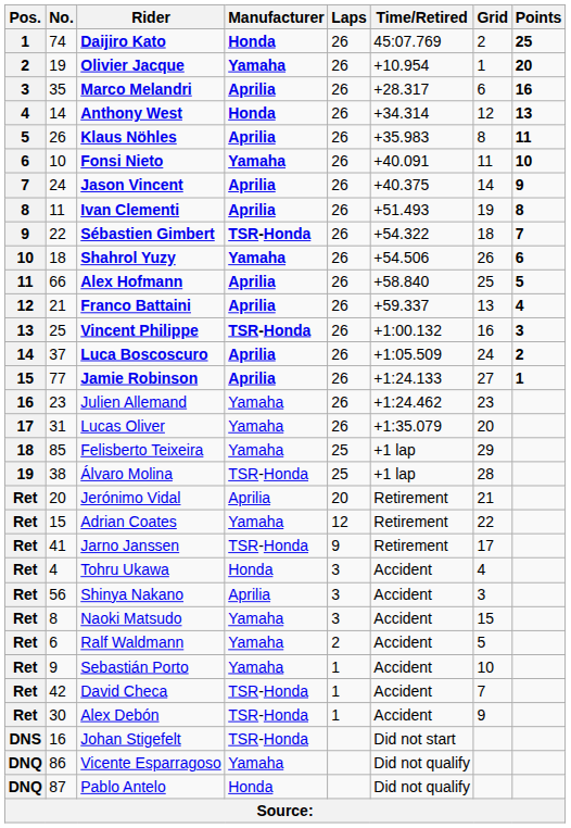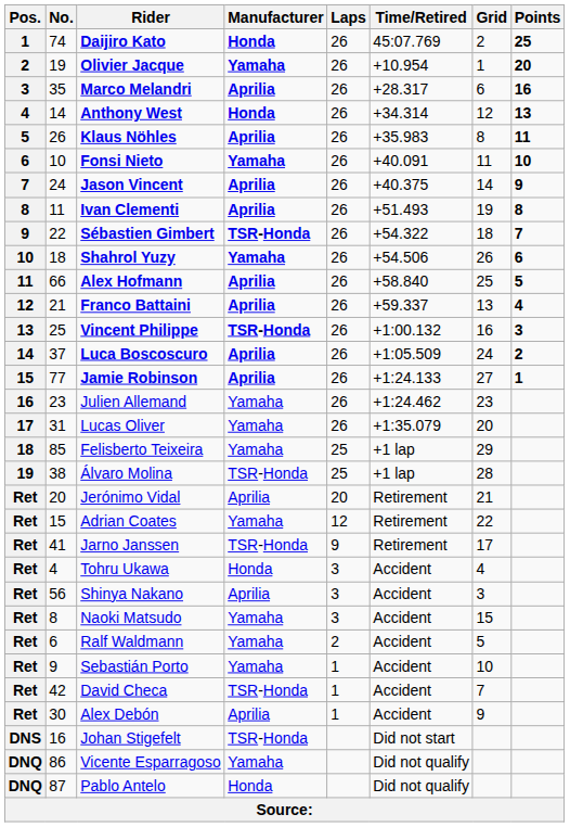 <table class="wikitable" style="font-size: 95%;">
 <tr>
 <th>Pos.</th>
 <th>No.</th>
 <th>Rider</th>
 <th>Manufacturer</th>
 <th>Laps</th>
 <th>Time/Retired</th>
 <th>Grid</th>
 <th>Points</th>
 </tr>
 <tr>
 <th>1</th>
 <td>74</td>
 <td> <strong><a href='#'>Daijiro Kato</a></strong></td>
 <td><strong><a href='#'>Honda</a></strong></td>
 <td>26</td>
 <td>45:07.769</td>
 <td>2</td>
 <td><strong>25</strong></td>
 </tr>
 <tr>
 <th>2</th>
 <td>19</td>
 <td> <strong><a href='#'>Olivier Jacque</a></strong></td>
 <td><strong><a href='#'>Yamaha</a></strong></td>
 <td>26</td>
 <td>+10.954</td>
 <td>1</td>
 <td><strong>20</strong></td>
 </tr>
 <tr>
 <th>3</th>
 <td>35</td>
 <td> <strong><a href='#'>Marco Melandri</a></strong></td>
 <td><strong><a href='#'>Aprilia</a></strong></td>
 <td>26</td>
 <td>+28.317</td>
 <td>6</td>
 <td><strong>16</strong></td>
 </tr>
 <tr>
 <th>4</th>
 <td>14</td>
 <td> <strong><a href='#'>Anthony West</a></strong></td>
 <td><strong><a href='#'>Honda</a></strong></td>
 <td>26</td>
 <td>+34.314</td>
 <td>12</td>
 <td><strong>13</strong></td>
 </tr>
 <tr>
 <th>5</th>
 <td>26</td>
 <td> <strong><a href='#'>Klaus Nöhles</a></strong></td>
 <td><strong><a href='#'>Aprilia</a></strong></td>
 <td>26</td>
 <td>+35.983</td>
 <td>8</td>
 <td><strong>11</strong></td>
 </tr>
 <tr>
 <th>6</th>
 <td>10</td>
 <td> <strong><a href='#'>Fonsi Nieto</a></strong></td>
 <td><strong><a href='#'>Yamaha</a></strong></td>
 <td>26</td>
 <td>+40.091</td>
 <td>11</td>
 <td><strong>10</strong></td>
 </tr>
 <tr>
 <th>7</th>
 <td>24</td>
 <td> <strong><a href='#'>Jason Vincent</a></strong></td>
 <td><strong><a href='#'>Aprilia</a></strong></td>
 <td>26</td>
 <td>+40.375</td>
 <td>14</td>
 <td><strong>9</strong></td>
 </tr>
 <tr>
 <th>8</th>
 <td>11</td>
 <td> <strong><a href='#'>Ivan Clementi</a></strong></td>
 <td><strong><a href='#'>Aprilia</a></strong></td>
 <td>26</td>
 <td>+51.493</td>
 <td>19</td>
 <td><strong>8</strong></td>
 </tr>
 <tr>
 <th>9</th>
 <td>22</td>
 <td> <strong><a href='#'>Sébastien Gimbert</a></strong></td>
 <td><strong><a href='#'>TSR</a>-<a href='#'>Honda</a></strong></td>
 <td>26</td>
 <td>+54.322</td>
 <td>18</td>
 <td><strong>7</strong></td>
 </tr>
 <tr>
 <th>10</th>
 <td>18</td>
 <td> <strong><a href='#'>Shahrol Yuzy</a></strong></td>
 <td><strong><a href='#'>Yamaha</a></strong></td>
 <td>26</td>
 <td>+54.506</td>
 <td>26</td>
 <td><strong>6</strong></td>
 </tr>
 <tr>
 <th>11</th>
 <td>66</td>
 <td> <strong><a href='#'>Alex Hofmann</a></strong></td>
 <td><strong><a href='#'>Aprilia</a></strong></td>
 <td>26</td>
 <td>+58.840</td>
 <td>25</td>
 <td><strong>5</strong></td>
 </tr>
 <tr>
 <th>12</th>
 <td>21</td>
 <td> <strong><a href='#'>Franco Battaini</a></strong></td>
 <td><strong><a href='#'>Aprilia</a></strong></td>
 <td>26</td>
 <td>+59.337</td>
 <td>13</td>
 <td><strong>4</strong></td>
 </tr>
 <tr>
 <th>13</th>
 <td>25</td>
 <td> <strong><a href='#'>Vincent Philippe</a></strong></td>
 <td><strong><a href='#'>TSR</a>-<a href='#'>Honda</a></strong></td>
 <td>26</td>
 <td>+1:00.132</td>
 <td>16</td>
 <td><strong>3</strong></td>
 </tr>
 <tr>
 <th>14</th>
 <td>37</td>
 <td> <strong><a href='#'>Luca Boscoscuro</a></strong></td>
 <td><strong><a href='#'>Aprilia</a></strong></td>
 <td>26</td>
 <td>+1:05.509</td>
 <td>24</td>
 <td><strong>2</strong></td>
 </tr>
 <tr>
 <th>15</th>
 <td>77</td>
 <td> <strong><a href='#'>Jamie Robinson</a></strong></td>
 <td><strong><a href='#'>Aprilia</a></strong></td>
 <td>26</td>
 <td>+1:24.133</td>
 <td>27</td>
 <td><strong>1</strong></td>
 </tr>
 <tr>
 <th>16</th>
 <td>23</td>
 <td> <a href='#'>Julien Allemand</a></td>
 <td><a href='#'>Yamaha</a></td>
 <td>26</td>
 <td>+1:24.462</td>
 <td>23</td>
 <td></td>
 </tr>
 <tr>
 <th>17</th>
 <td>31</td>
 <td> <a href='#'>Lucas Oliver</a></td>
 <td><a href='#'>Yamaha</a></td>
 <td>26</td>
 <td>+1:35.079</td>
 <td>20</td>
 <td></td>
 </tr>
 <tr>
 <th>18</th>
 <td>85</td>
 <td> <a href='#'>Felisberto Teixeira</a></td>
 <td><a href='#'>Yamaha</a></td>
 <td>25</td>
 <td>+1 lap</td>
 <td>29</td>
 <td></td>
 </tr>
 <tr>
 <th>19</th>
 <td>38</td>
 <td> <a href='#'>Álvaro Molina</a></td>
 <td><a href='#'>TSR</a>-<a href='#'>Honda</a></td>
 <td>25</td>
 <td>+1 lap</td>
 <td>28</td>
 <td></td>
 </tr>
 <tr>
 <th>Ret</th>
 <td>20</td>
 <td> <a href='#'>Jerónimo Vidal</a></td>
 <td><a href='#'>Aprilia</a></td>
 <td>20</td>
 <td>Retirement</td>
 <td>21</td>
 <td></td>
 </tr>
 <tr>
 <th>Ret</th>
 <td>15</td>
 <td> <a href='#'>Adrian Coates</a></td>
 <td><a href='#'>Yamaha</a></td>
 <td>12</td>
 <td>Retirement</td>
 <td>22</td>
 <td></td>
 </tr>
 <tr>
 <th>Ret</th>
 <td>41</td>
 <td> <a href='#'>Jarno Janssen</a></td>
 <td><a href='#'>TSR</a>-<a href='#'>Honda</a></td>
 <td>9</td>
 <td>Retirement</td>
 <td>17</td>
 <td></td>
 </tr>
 <tr>
 <th>Ret</th>
 <td>4</td>
 <td> <a href='#'>Tohru Ukawa</a></td>
 <td><a href='#'>Honda</a></td>
 <td>3</td>
 <td>Accident</td>
 <td>4</td>
 <td></td>
 </tr>
 <tr>
 <th>Ret</th>
 <td>56</td>
 <td> <a href='#'>Shinya Nakano</a></td>
 <td><a href='#'>Aprilia</a></td>
 <td>3</td>
 <td>Accident</td>
 <td>3</td>
 <td></td>
 </tr>
 <tr>
 <th>Ret</th>
 <td>8</td>
 <td> <a href='#'>Naoki Matsudo</a></td>
 <td><a href='#'>Yamaha</a></td>
 <td>3</td>
 <td>Accident</td>
 <td>15</td>
 <td></td>
 </tr>
 <tr>
 <th>Ret</th>
 <td>6</td>
 <td> <a href='#'>Ralf Waldmann</a></td>
 <td><a href='#'>Yamaha</a></td>
 <td>2</td>
 <td>Accident</td>
 <td>5</td>
 <td></td>
 </tr>
 <tr>
 <th>Ret</th>
 <td>9</td>
 <td> <a href='#'>Sebastián Porto</a></td>
 <td><a href='#'>Yamaha</a></td>
 <td>1</td>
 <td>Accident</td>
 <td>10</td>
 <td></td>
 </tr>
 <tr>
 <th>Ret</th>
 <td>42</td>
 <td> <a href='#'>David Checa</a></td>
 <td><a href='#'>TSR</a>-<a href='#'>Honda</a></td>
 <td>1</td>
 <td>Accident</td>
 <td>7</td>
 <td></td>
 </tr>
 <tr>
 <th>Ret</th>
 <td>30</td>
 <td> <a href='#'>Alex Debón</a></td>
-<td><a href='#'>TSR</a>-<a href='#'>Honda</a></td>
+<td><a href='#'>Aprilia</a></td>
 <td>1</td>
 <td>Accident</td>
 <td>9</td>
 <td></td>
 </tr>
 <tr>
 <th>DNS</th>
 <td>16</td>
 <td> <a href='#'>Johan Stigefelt</a></td>
 <td><a href='#'>TSR</a>-<a href='#'>Honda</a></td>
 <td></td>
 <td>Did not start</td>
 <td></td>
 <td></td>
 </tr>
 <tr>
 <th>DNQ</th>
 <td>86</td>
 <td> <a href='#'>Vicente Esparragoso</a></td>
 <td><a href='#'>Yamaha</a></td>
 <td></td>
 <td>Did not qualify</td>
 <td></td>
 <td></td>
 </tr>
 <tr>
 <th>DNQ</th>
 <td>87</td>
 <td> <a href='#'>Pablo Antelo</a></td>
 <td><a href='#'>Honda</a></td>
 <td></td>
 <td>Did not qualify</td>
 <td></td>
 <td></td>
 </tr>
 <tr>
 <th colspan=8>Source: </th>
 </tr>
 </table>
